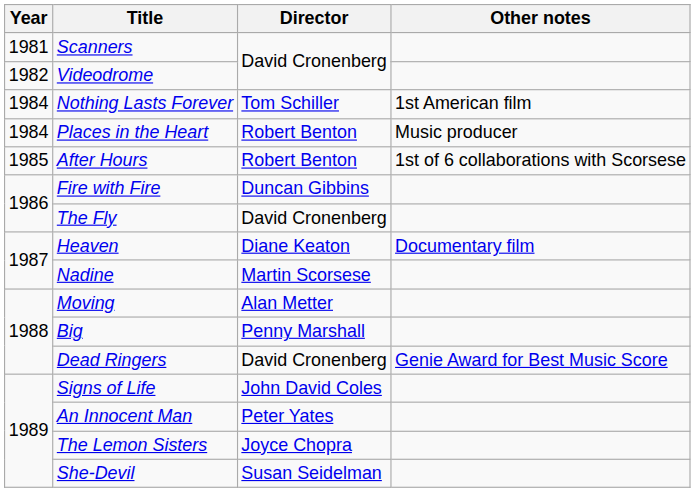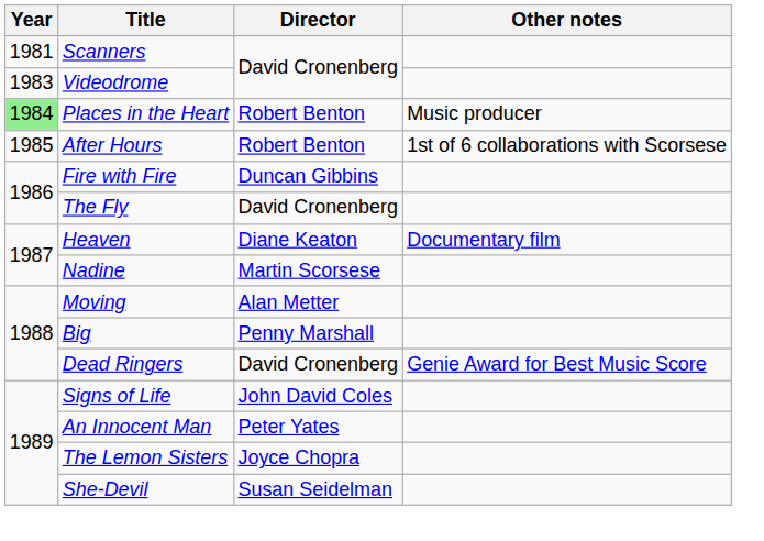 <table class="wikitable sortable">
 <tr>
 <th>Year</th>
 <th>Title</th>
 <th>Director</th>
 <th class="unsortable">Other notes</th>
 </tr>
 <tr>
 <td>1981</td>
 <td><em><a href='#'>Scanners</a></em></td>
 <td rowspan="2">David Cronenberg</td>
 <td></td>
 </tr>
 <tr>
-<td>1982</td>
+<td>1983</td>
 <td><em><a href='#'>Videodrome</a></em></td>
 <td></td>
 </tr>
 <tr>
-<td>1984</td>
-<td><em><a href='#'>Nothing Lasts Forever</a></em></td>
-<td><a href='#'>Tom Schiller</a></td>
-<td>1st American film</td>
-</tr>
-<tr>
-<td>1984</td>
+<td style="background: lightgreen;">1984</td>
 <td><em><a href='#'>Places in the Heart</a></em></td>
 <td><a href='#'>Robert Benton</a></td>
 <td>Music producer</td>
 </tr>
 <tr>
 <td>1985</td>
 <td><em><a href='#'>After Hours</a></em></td>
 <td><a href='#'>Robert Benton</a></td>
 <td>1st of 6 collaborations with Scorsese</td>
 </tr>
 <tr>
 <td rowspan="2">1986</td>
 <td><em><a href='#'>Fire with Fire</a></em></td>
 <td><a href='#'>Duncan Gibbins</a></td>
 <td></td>
 </tr>
 <tr>
 <td><em><a href='#'>The Fly</a></em></td>
 <td>David Cronenberg</td>
 <td></td>
 </tr>
 <tr>
 <td rowspan="2">1987</td>
 <td><a href='#'><em>Heaven</em></a></td>
 <td><a href='#'>Diane Keaton</a></td>
 <td><a href='#'>Documentary film</a></td>
 </tr>
 <tr>
 <td><em><a href='#'>Nadine</a></em></td>
 <td><a href='#'>Martin Scorsese</a></td>
 <td></td>
 </tr>
 <tr>
 <td rowspan="3">1988</td>
 <td><em><a href='#'>Moving</a></em></td>
 <td><a href='#'>Alan Metter</a></td>
 <td></td>
 </tr>
 <tr>
 <td><em><a href='#'>Big</a></em></td>
 <td><a href='#'>Penny Marshall</a></td>
 <td></td>
 </tr>
 <tr>
 <td><em><a href='#'>Dead Ringers</a></em></td>
 <td>David Cronenberg</td>
 <td><a href='#'>Genie Award for Best Music Score</a></td>
 </tr>
 <tr>
 <td rowspan="4">1989</td>
 <td><em><a href='#'>Signs of Life</a></em></td>
 <td><a href='#'>John David Coles</a></td>
 <td></td>
 </tr>
 <tr>
 <td><em><a href='#'>An Innocent Man</a></em></td>
 <td><a href='#'>Peter Yates</a></td>
 <td></td>
 </tr>
 <tr>
 <td><em><a href='#'>The Lemon Sisters</a></em></td>
 <td><a href='#'>Joyce Chopra</a></td>
 <td></td>
 </tr>
 <tr>
 <td><em><a href='#'>She-Devil</a></em></td>
 <td><a href='#'>Susan Seidelman</a></td>
 <td></td>
 </tr>
 </table>
